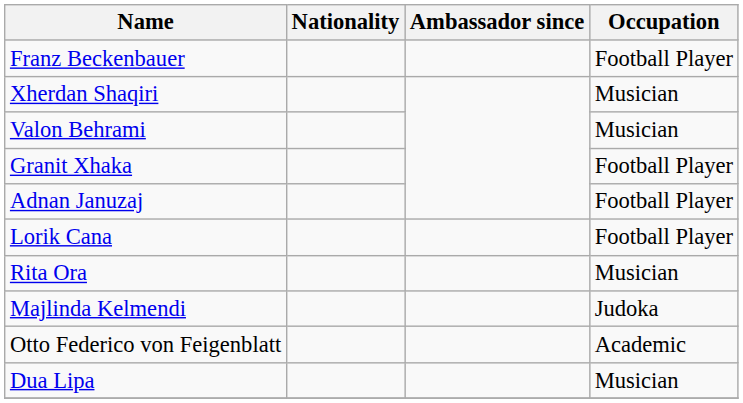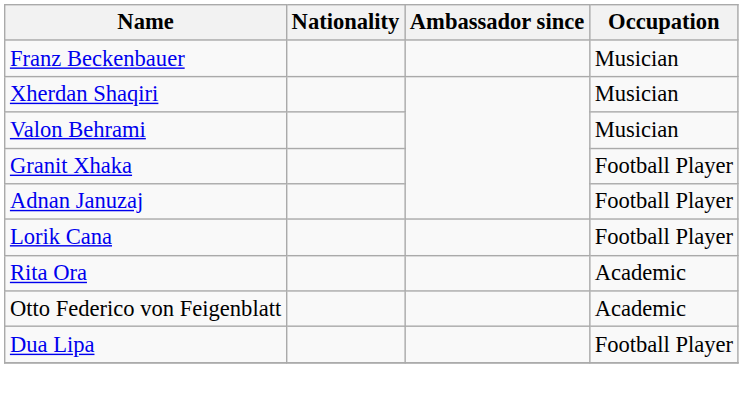 <table class="wikitable">
 <tr>
 <th>Name</th>
 <th>Nationality</th>
 <th>Ambassador since</th>
 <th>Occupation</th>
 </tr>
 <tr>
 <td><a href='#'>Franz Beckenbauer</a></td>
 <td></td>
 <td></td>
-<td>Football Player</td>
+<td>Musician</td>
 </tr>
 <tr>
 <td><a href='#'>Xherdan Shaqiri</a></td>
 <td></td>
 <td rowspan="4"></td>
 <td>Musician</td>
 </tr>
 <tr>
 <td><a href='#'>Valon Behrami</a></td>
 <td></td>
 <td>Musician</td>
 </tr>
 <tr>
 <td><a href='#'>Granit Xhaka</a></td>
 <td></td>
 <td>Football Player</td>
 </tr>
 <tr>
 <td><a href='#'>Adnan Januzaj</a></td>
 <td></td>
 <td>Football Player</td>
 </tr>
 <tr>
 <td><a href='#'>Lorik Cana</a></td>
 <td></td>
 <td></td>
 <td>Football Player</td>
 </tr>
 <tr>
 <td><a href='#'>Rita Ora</a></td>
 <td></td>
 <td></td>
-<td>Musician</td>
-</tr>
-<tr>
-<td><a href='#'>Majlinda Kelmendi</a></td>
-<td></td>
-<td></td>
-<td>Judoka</td>
+<td>Academic</td>
 </tr>
 <tr>
 <td>Otto Federico von Feigenblatt</td>
 <td><br></td>
 <td></td>
 <td>Academic</td>
 </tr>
 <tr>
 <td><a href='#'>Dua Lipa</a></td>
 <td></td>
 <td></td>
-<td>Musician</td>
+<td>Football Player</td>
 </tr>
 <tr>
 </tr>
 </table>
